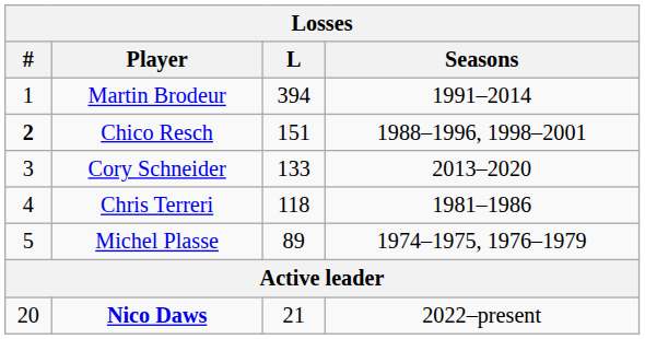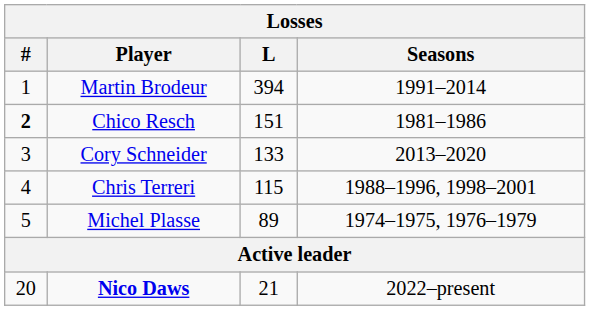 <table class="wikitable" style="text-align: center; font-size: 95%" width="70%">
 <tr>
 <th colspan="4">Losses</th>
 </tr>
 <tr>
 <th>#</th>
 <th>Player</th>
 <th>L</th>
 <th>Seasons</th>
 </tr>
 <tr>
 <td>1</td>
 <td><a href='#'>Martin Brodeur</a></td>
 <td>394</td>
 <td>1991–2014</td>
 </tr>
 <tr>
 <td><strong>2</strong></td>
 <td><a href='#'>Chico Resch</a></td>
 <td>151</td>
-<td>1988–1996, 1998–2001</td>
+<td>1981–1986</td>
 </tr>
 <tr>
 <td>3</td>
 <td><a href='#'>Cory Schneider</a></td>
 <td>133</td>
 <td>2013–2020</td>
 </tr>
 <tr>
 <td>4</td>
 <td><a href='#'>Chris Terreri</a></td>
-<td>118</td>
-<td>1981–1986</td>
+<td>115</td>
+<td>1988–1996, 1998–2001</td>
 </tr>
 <tr>
 <td>5</td>
 <td><a href='#'>Michel Plasse</a></td>
 <td>89</td>
 <td>1974–1975, 1976–1979</td>
 </tr>
 <tr>
 <th colspan="4">Active leader</th>
 </tr>
 <tr>
 <td>20</td>
 <td><strong><a href='#'>Nico Daws</a></strong></td>
 <td>21</td>
 <td>2022–present</td>
 </tr>
 </table>
